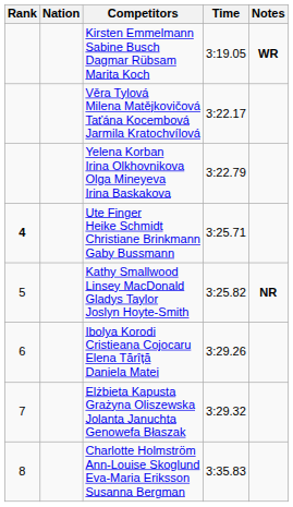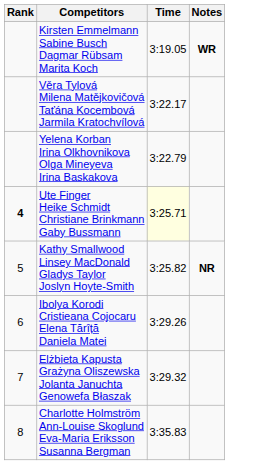 <table class="wikitable sortable" style="text-align:center">
 <tr>
 <th>Rank</th>
-<th>Nation</th>
 <th>Competitors</th>
 <th>Time</th>
 <th>Notes</th>
 </tr>
 <tr>
 <td></td>
-<td align=left></td>
 <td align=left><a href='#'>Kirsten Emmelmann</a><br><a href='#'>Sabine Busch</a><br><a href='#'>Dagmar Rübsam</a><br><a href='#'>Marita Koch</a></td>
 <td>3:19.05</td>
 <td><strong>WR</strong></td>
 </tr>
 <tr>
 <td></td>
-<td align=left></td>
 <td align=left><a href='#'>Věra Tylová</a><br><a href='#'>Milena Matějkovičová</a><br><a href='#'>Taťána Kocembová</a><br><a href='#'>Jarmila Kratochvílová</a></td>
 <td>3:22.17</td>
 <td></td>
 </tr>
 <tr>
 <td></td>
-<td align=left></td>
 <td align=left><a href='#'>Yelena Korban</a><br><a href='#'>Irina Olkhovnikova</a><br><a href='#'>Olga Mineyeva</a><br><a href='#'>Irina Baskakova</a></td>
 <td>3:22.79</td>
 <td></td>
 </tr>
 <tr>
 <td><strong>4</strong></td>
-<td align=left></td>
 <td align=left><a href='#'>Ute Finger</a><br><a href='#'>Heike Schmidt</a><br><a href='#'>Christiane Brinkmann</a><br><a href='#'>Gaby Bussmann</a></td>
-<td>3:25.71</td>
+<td style="background: lightyellow;">3:25.71</td>
 <td></td>
 </tr>
 <tr>
 <td>5</td>
-<td align=left></td>
 <td align=left><a href='#'>Kathy Smallwood</a><br><a href='#'>Linsey MacDonald</a><br><a href='#'>Gladys Taylor</a><br><a href='#'>Joslyn Hoyte-Smith</a></td>
 <td>3:25.82</td>
 <td><strong>NR</strong></td>
 </tr>
 <tr>
 <td>6</td>
-<td align=left></td>
 <td align=left><a href='#'>Ibolya Korodi</a><br><a href='#'>Cristieana Cojocaru</a><br><a href='#'>Elena Tărîță</a><br><a href='#'>Daniela Matei</a></td>
 <td>3:29.26</td>
 <td></td>
 </tr>
 <tr>
 <td>7</td>
-<td align=left></td>
 <td align=left><a href='#'>Elżbieta Kapusta</a><br><a href='#'>Grażyna Oliszewska</a><br><a href='#'>Jolanta Januchta</a><br><a href='#'>Genowefa Błaszak</a></td>
 <td>3:29.32</td>
 <td></td>
 </tr>
 <tr>
 <td>8</td>
-<td align=left></td>
 <td align=left><a href='#'>Charlotte Holmström</a><br><a href='#'>Ann-Louise Skoglund</a><br><a href='#'>Eva-Maria Eriksson</a><br><a href='#'>Susanna Bergman</a></td>
 <td>3:35.83</td>
 <td></td>
 </tr>
 </table>
